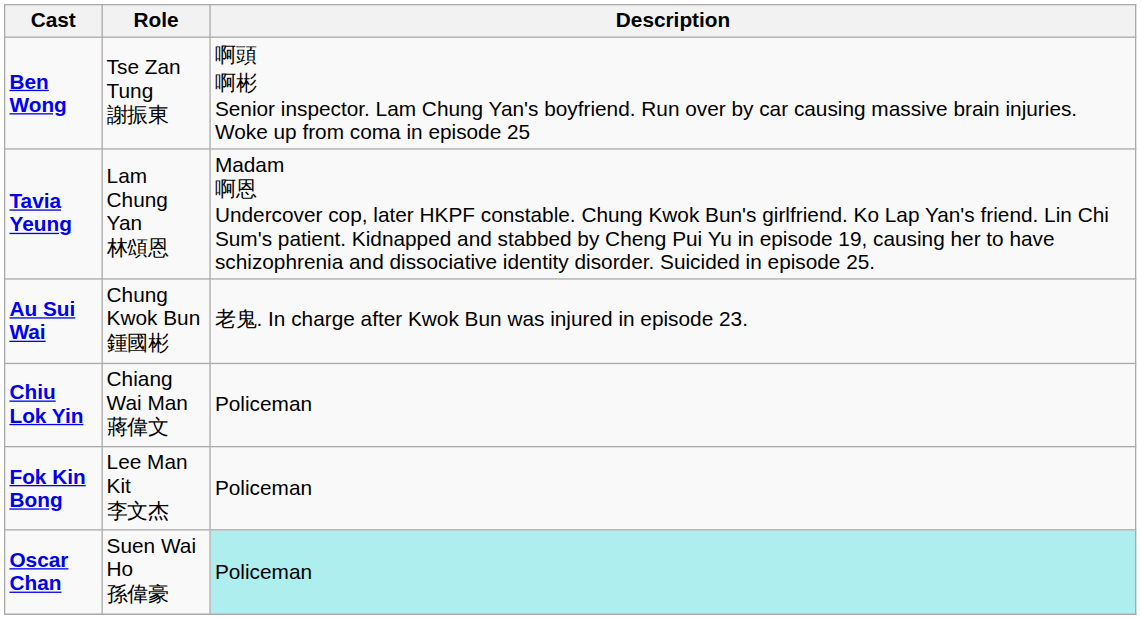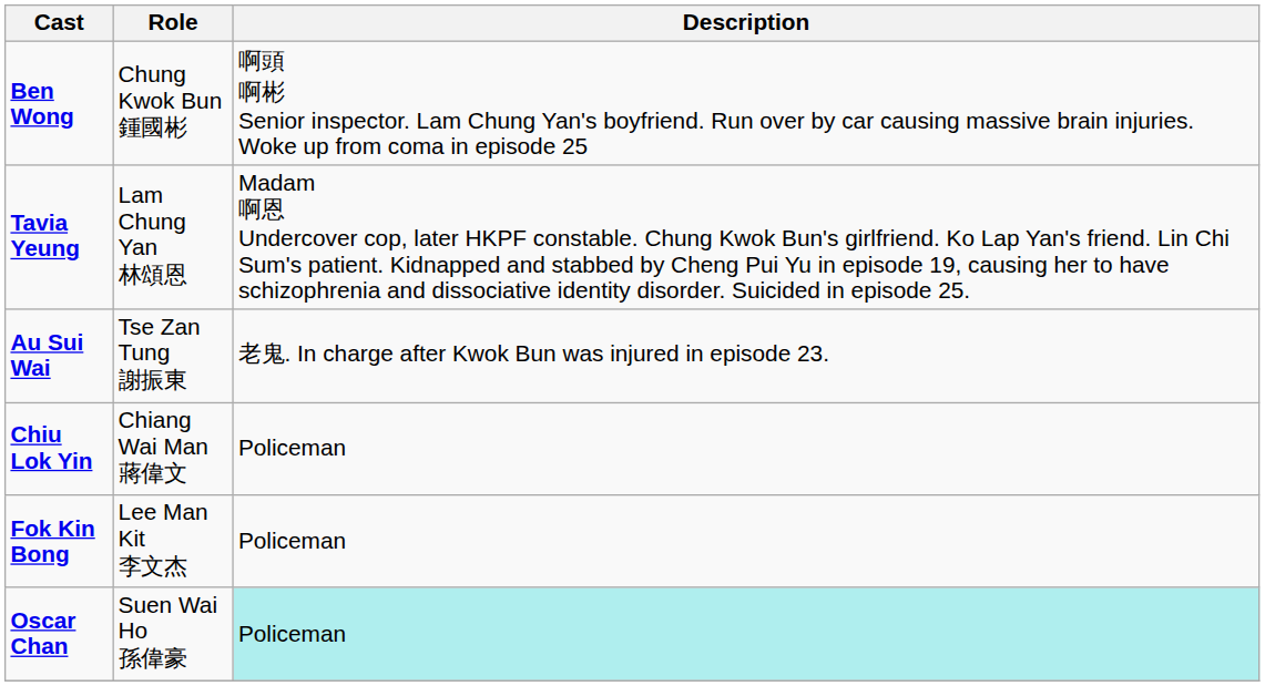 <table class="wikitable" width="55%">
 <tr>
 <th>Cast</th>
 <th>Role</th>
 <th>Description</th>
 </tr>
 <tr>
 <td><strong><a href='#'>Ben Wong</a></strong></td>
-<td>Tse Zan Tung<br>謝振東</td>
+<td>Chung Kwok Bun<br>鍾國彬</td>
 <td>啊頭<br>啊彬<br>Senior inspector. Lam Chung Yan's boyfriend. Run over by car causing massive brain injuries. Woke up from coma in episode 25</td>
 </tr>
 <tr>
 <td><strong><a href='#'>Tavia Yeung</a></strong></td>
 <td>Lam Chung Yan<br>林頌恩</td>
 <td>Madam<br>啊恩<br>Undercover cop, later HKPF constable. Chung Kwok Bun's girlfriend. Ko Lap Yan's friend. Lin Chi Sum's patient. Kidnapped and stabbed by Cheng Pui Yu in episode 19, causing her to have schizophrenia and dissociative identity disorder. Suicided in episode 25.</td>
 </tr>
 <tr>
 <td><strong><a href='#'>Au Sui Wai</a></strong></td>
-<td>Chung Kwok Bun<br>鍾國彬</td>
+<td>Tse Zan Tung<br>謝振東</td>
 <td>老鬼. In charge after Kwok Bun was injured in episode 23.</td>
 </tr>
 <tr>
 <td><strong><a href='#'>Chiu Lok Yin</a></strong></td>
 <td>Chiang Wai Man<br>蔣偉文</td>
 <td>Policeman</td>
 </tr>
 <tr>
 <td><strong><a href='#'>Fok Kin Bong</a></strong></td>
 <td>Lee Man Kit<br>李文杰</td>
 <td>Policeman</td>
 </tr>
 <tr>
 <td><strong><a href='#'>Oscar Chan</a></strong></td>
 <td>Suen Wai Ho<br>孫偉豪</td>
 <td style="background: paleturquoise;">Policeman</td>
 </tr>
 <tr>
 </tr>
 </table>
